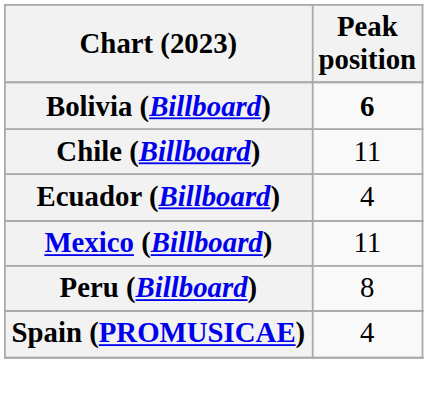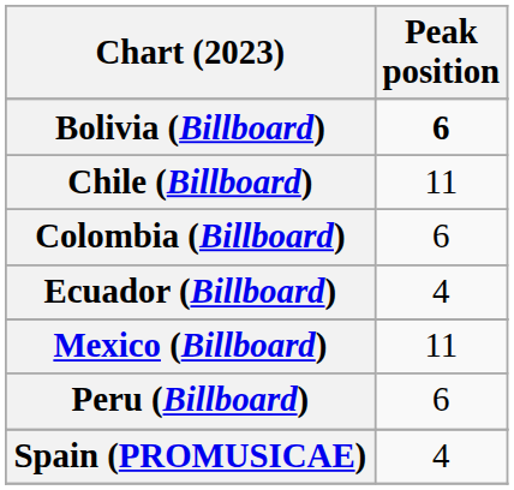 <table class="wikitable sortable plainrowheaders" style="text-align:center">
 <tr>
 <th scope="col">Chart (2023)</th>
 <th scope="col">Peak<br>position</th>
 </tr>
 <tr>
 </tr>
 <tr>
 <th scope="row">Bolivia (<em><a href='#'>Billboard</a></em>)</th>
 <td><strong>6</strong></td>
 </tr>
 <tr>
 <th scope="row">Chile (<em><a href='#'>Billboard</a></em>)</th>
 <td>11</td>
 </tr>
 <tr>
+<th scope="row">Colombia (<em><a href='#'>Billboard</a></em>)</th>
+<td>6</td>
+</tr>
+<tr>
 <th scope="row">Ecuador (<em><a href='#'>Billboard</a></em>)</th>
 <td>4</td>
 </tr>
 <tr>
 </tr>
 <tr>
 <th scope="row"><a href='#'>Mexico</a> (<em><a href='#'>Billboard</a></em>)</th>
 <td>11</td>
 </tr>
 <tr>
 <th scope="row">Peru (<em><a href='#'>Billboard</a></em>)</th>
-<td>8</td>
+<td>6</td>
 </tr>
 <tr>
 </tr>
 <tr>
 <th scope="row">Spain (<a href='#'>PROMUSICAE</a>)</th>
 <td>4</td>
 </tr>
 <tr>
 </tr>
 <tr>
 </tr>
 </table>
